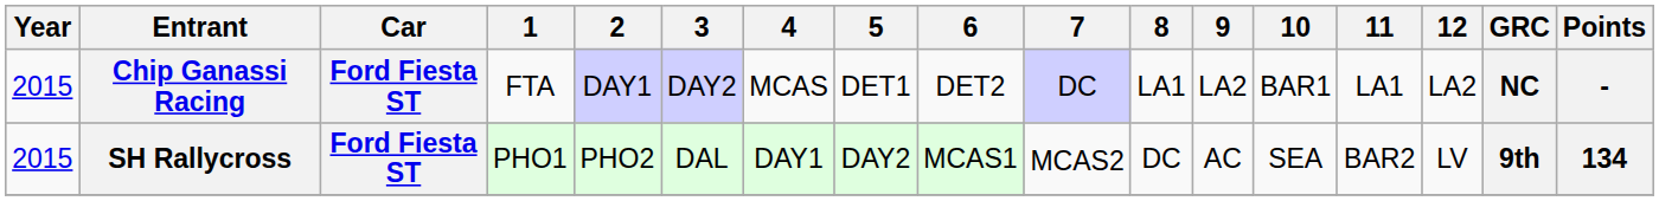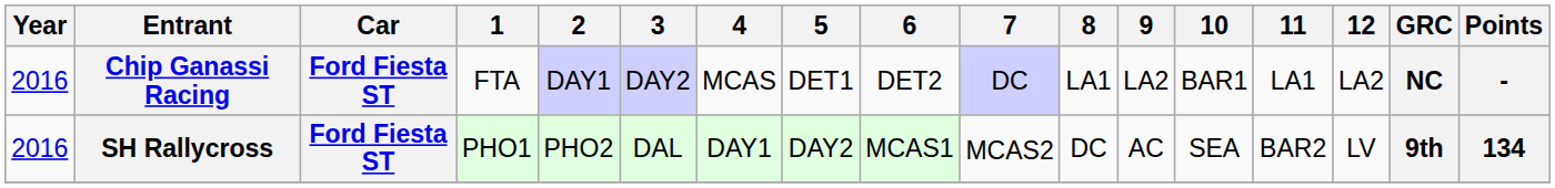 <table class="wikitable" border="1" style="text-align:center; font-size:90%;">
 <tr>
 <th>Year</th>
 <th>Entrant</th>
 <th>Car</th>
 <th>1</th>
 <th>2</th>
 <th>3</th>
 <th>4</th>
 <th>5</th>
 <th>6</th>
 <th>7</th>
 <th>8</th>
 <th>9</th>
 <th>10</th>
 <th>11</th>
 <th>12</th>
 <th>GRC</th>
 <th>Points</th>
 </tr>
 <tr>
-<td><a href='#'>2015</a></td>
+<td><a href='#'>2016</a></td>
 <th><a href='#'>Chip Ganassi Racing</a></th>
 <th><a href='#'>Ford Fiesta ST</a></th>
 <td>FTA</td>
 <td style="background:#CFCFFF;">DAY1<br></td>
 <td style="background:#CFCFFF;">DAY2<br></td>
 <td>MCAS</td>
 <td>DET1</td>
 <td>DET2</td>
 <td style="background:#CFCFFF;">DC<br></td>
 <td>LA1</td>
 <td>LA2</td>
 <td>BAR1</td>
 <td>LA1</td>
 <td>LA2</td>
 <th>NC</th>
 <th>-</th>
 </tr>
 <tr>
-<td><a href='#'>2015</a></td>
+<td><a href='#'>2016</a></td>
 <th>SH Rallycross</th>
 <th><a href='#'>Ford Fiesta ST</a></th>
 <td style="background:#DFFFDF;">PHO1<br></td>
 <td style="background:#DFFFDF;">PHO2<br></td>
 <td style="background:#DFFFDF;">DAL<br></td>
 <td style="background:#DFFFDF;">DAY1<br></td>
 <td style="background:#DFFFDF;">DAY2<br></td>
 <td style="background:#DFFFDF;">MCAS1<br></td>
 <td>MCAS2<sup></sup></td>
 <td>DC</td>
 <td>AC</td>
 <td>SEA</td>
 <td>BAR2</td>
 <td>LV</td>
 <th>9th</th>
 <th>134</th>
 </tr>
 <tr>
 </tr>
 </table>
